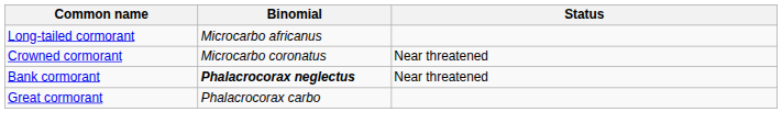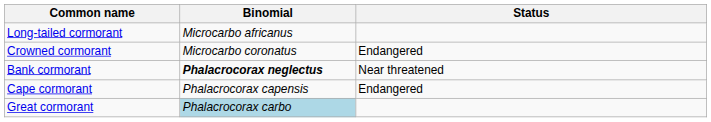 <table width=60% class="wikitable">
 <tr>
 <th width=25%>Common name</th>
 <th width=25%>Binomial</th>
 <th width=50%>Status</th>
 </tr>
 <tr>
 <td><a href='#'>Long-tailed cormorant</a></td>
 <td><em>Microcarbo africanus</em></td>
 <td></td>
 </tr>
 <tr>
 <td><a href='#'>Crowned cormorant</a></td>
 <td><em>Microcarbo coronatus</em></td>
-<td>Near threatened</td>
+<td>Endangered</td>
 </tr>
 <tr>
 <td><a href='#'>Bank cormorant</a></td>
 <td><strong><em>Phalacrocorax neglectus</em></strong></td>
 <td>Near threatened</td>
 </tr>
 <tr>
+<td><a href='#'>Cape cormorant</a></td>
+<td><em>Phalacrocorax capensis</em></td>
+<td>Endangered</td>
+</tr>
+<tr>
 <td><a href='#'>Great cormorant</a></td>
-<td><em>Phalacrocorax carbo</em></td>
+<td style="background: lightblue;"><em>Phalacrocorax carbo</em></td>
 <td></td>
 </tr>
 </table>
